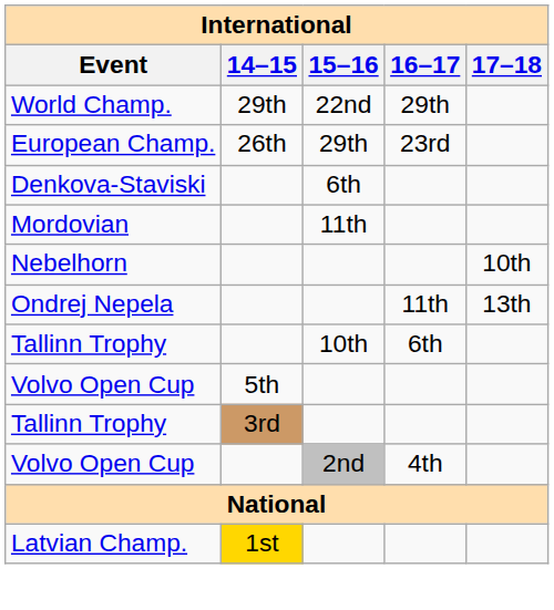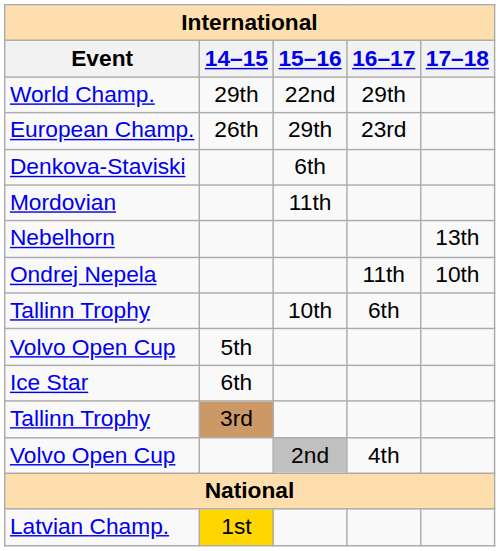 <table class="wikitable" style="text-align:center">
 <tr>
 <th style="background-color: #ffdead; " colspan=5 align=center>International</th>
 </tr>
 <tr>
 <th>Event</th>
 <th><a href='#'>14–15</a></th>
 <th><a href='#'>15–16</a></th>
 <th><a href='#'>16–17</a></th>
 <th><a href='#'>17–18</a></th>
 </tr>
 <tr>
 <td align=left><a href='#'>World Champ.</a></td>
 <td>29th</td>
 <td>22nd</td>
 <td>29th</td>
 <td></td>
 </tr>
 <tr>
 <td align=left><a href='#'>European Champ.</a></td>
 <td>26th</td>
 <td>29th</td>
 <td>23rd</td>
 <td></td>
 </tr>
 <tr>
 <td align=left> <a href='#'>Denkova-Staviski</a></td>
 <td></td>
 <td>6th</td>
 <td></td>
 <td></td>
 </tr>
 <tr>
 <td align=left> <a href='#'>Mordovian</a></td>
 <td></td>
 <td>11th</td>
 <td></td>
 <td></td>
 </tr>
 <tr>
 <td align=left> <a href='#'>Nebelhorn</a></td>
 <td></td>
 <td></td>
 <td></td>
-<td>10th</td>
+<td>13th</td>
 </tr>
 <tr>
 <td align=left> <a href='#'>Ondrej Nepela</a></td>
 <td></td>
 <td></td>
 <td>11th</td>
-<td>13th</td>
+<td>10th</td>
 </tr>
 <tr>
 <td align=left> <a href='#'>Tallinn Trophy</a></td>
 <td></td>
 <td>10th</td>
 <td>6th</td>
 <td></td>
 </tr>
 <tr>
 <td align=left> <a href='#'>Volvo Open Cup</a></td>
 <td>5th</td>
+<td></td>
+<td></td>
+<td></td>
+</tr>
+<tr>
+<td align=left><a href='#'>Ice Star</a></td>
+<td>6th</td>
 <td></td>
 <td></td>
 <td></td>
 </tr>
 <tr>
 <td align=left><a href='#'>Tallinn Trophy</a></td>
 <td bgcolor=cc9966>3rd</td>
 <td></td>
 <td></td>
 <td></td>
 </tr>
 <tr>
 <td align=left><a href='#'>Volvo Open Cup</a></td>
 <td></td>
 <td bgcolor=silver>2nd</td>
 <td>4th</td>
 <td></td>
 </tr>
 <tr>
 <th style="background-color: #ffdead; " colspan=5 align=center>National</th>
 </tr>
 <tr>
 <td align=left><a href='#'>Latvian Champ.</a></td>
 <td bgcolor=gold>1st</td>
 <td></td>
 <td></td>
 <td></td>
 </tr>
 </table>
